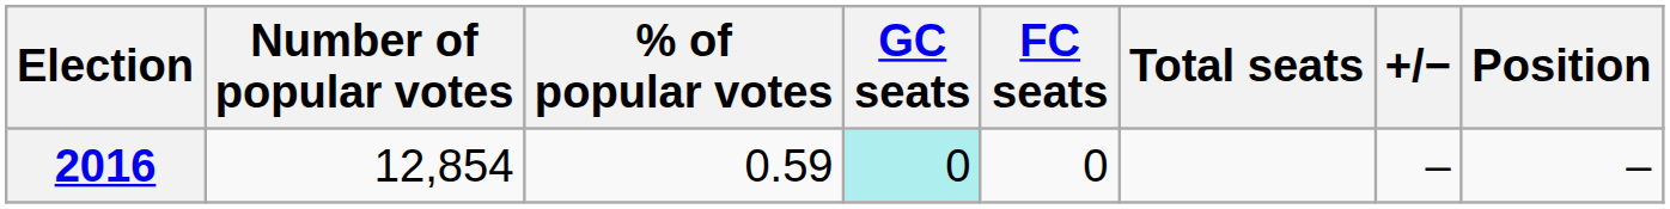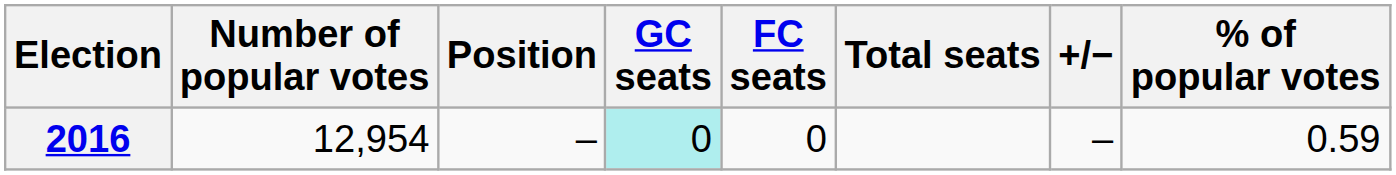 <table class="wikitable" style="text-align: right;">
 <tr align=center>
 <th><strong>Election</strong></th>
 <th>Number of<br>popular votes</th>
-<th>% of<br>popular votes</th>
+<th>Position</th>
 <th><a href='#'>GC</a><br>seats</th>
 <th><a href='#'>FC</a><br>seats</th>
 <th>Total seats</th>
 <th>+/−</th>
-<th>Position</th>
+<th>% of<br>popular votes</th>
 </tr>
 <tr>
 <th><a href='#'>2016</a></th>
-<td>12,854</td>
-<td>0.59</td>
+<td>12,954</td>
+<td>–</td>
 <td style="background: paleturquoise;">0</td>
 <td>0</td>
 <td></td>
 <td>–</td>
-<td>–</td>
+<td>0.59</td>
 </tr>
 </table>
